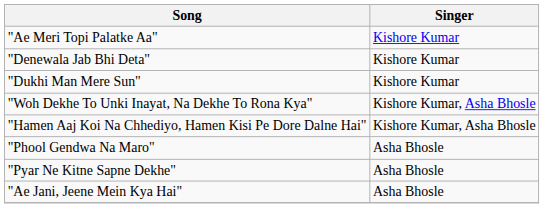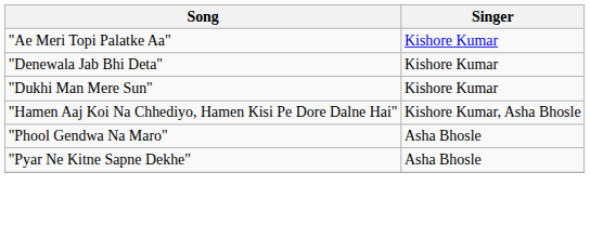 <table class="wikitable">
 <tr>
 <th>Song</th>
 <th>Singer</th>
 </tr>
 <tr>
 <td>"Ae Meri Topi Palatke Aa"</td>
 <td><a href='#'>Kishore Kumar</a></td>
 </tr>
 <tr>
 <td>"Denewala Jab Bhi Deta"</td>
 <td>Kishore Kumar</td>
 </tr>
 <tr>
 <td>"Dukhi Man Mere Sun"</td>
 <td>Kishore Kumar</td>
 </tr>
 <tr>
-<td>"Woh Dekhe To Unki Inayat, Na Dekhe To Rona Kya"</td>
-<td>Kishore Kumar, <a href='#'>Asha Bhosle</a></td>
-</tr>
-<tr>
 <td>"Hamen Aaj Koi Na Chhediyo, Hamen Kisi Pe Dore Dalne Hai"</td>
 <td>Kishore Kumar, Asha Bhosle</td>
 </tr>
 <tr>
 <td>"Phool Gendwa Na Maro"</td>
 <td>Asha Bhosle</td>
 </tr>
 <tr>
 <td>"Pyar Ne Kitne Sapne Dekhe"</td>
 <td>Asha Bhosle</td>
 </tr>
 <tr>
-<td>"Ae Jani, Jeene Mein Kya Hai"</td>
-<td>Asha Bhosle</td>
-</tr>
-<tr>
 </tr>
 </table>
